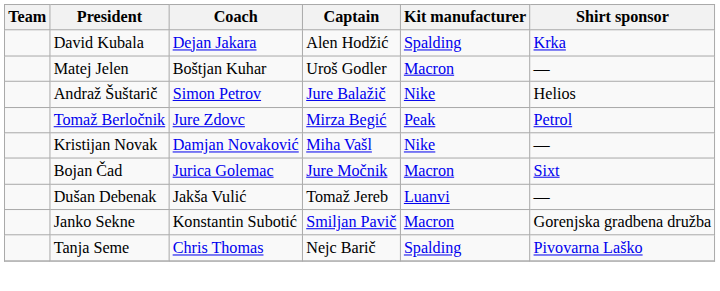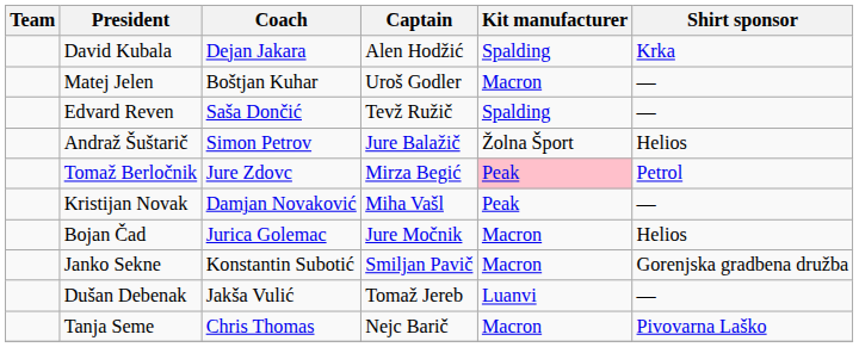 <table class="wikitable sortable">
 <tr>
 <th>Team</th>
 <th>President</th>
 <th>Coach</th>
 <th>Captain</th>
 <th>Kit manufacturer</th>
 <th>Shirt sponsor</th>
 </tr>
 <tr>
 <td></td>
 <td> David Kubala</td>
 <td> <a href='#'>Dejan Jakara</a></td>
 <td> Alen Hodžić</td>
 <td><a href='#'>Spalding</a></td>
 <td><a href='#'>Krka</a></td>
 </tr>
 <tr>
 <td></td>
 <td> Matej Jelen</td>
 <td> Boštjan Kuhar</td>
 <td> Uroš Godler</td>
 <td><a href='#'>Macron</a></td>
 <td>—</td>
 </tr>
 <tr>
 <td></td>
+<td> Edvard Reven</td>
+<td> <a href='#'>Saša Dončić</a></td>
+<td> Tevž Ružič</td>
+<td><a href='#'>Spalding</a></td>
+<td>—</td>
+</tr>
+<tr>
+<td></td>
 <td> Andraž Šuštarič</td>
 <td> <a href='#'>Simon Petrov</a></td>
 <td> <a href='#'>Jure Balažič</a></td>
-<td><a href='#'>Nike</a></td>
+<td>Žolna Šport</td>
 <td>Helios</td>
 </tr>
 <tr>
 <td></td>
 <td> <a href='#'>Tomaž Berločnik</a></td>
 <td> <a href='#'>Jure Zdovc</a></td>
 <td> <a href='#'>Mirza Begić</a></td>
-<td><a href='#'>Peak</a></td>
+<td style="background: pink;"><a href='#'>Peak</a></td>
 <td><a href='#'>Petrol</a></td>
 </tr>
 <tr>
 <td></td>
 <td> Kristijan Novak</td>
 <td> <a href='#'>Damjan Novaković</a></td>
 <td> <a href='#'>Miha Vašl</a></td>
-<td><a href='#'>Nike</a></td>
+<td><a href='#'>Peak</a></td>
 <td>—</td>
 </tr>
 <tr>
 <td></td>
 <td> Bojan Čad</td>
 <td> <a href='#'>Jurica Golemac</a></td>
 <td> <a href='#'>Jure Močnik</a></td>
 <td><a href='#'>Macron</a></td>
-<td><a href='#'>Sixt</a></td>
+<td>Helios</td>
+</tr>
+<tr>
+<td></td>
+<td> Janko Sekne</td>
+<td> Konstantin Subotić</td>
+<td> <a href='#'>Smiljan Pavič</a></td>
+<td><a href='#'>Macron</a></td>
+<td>Gorenjska gradbena družba</td>
 </tr>
 <tr>
 <td></td>
 <td> Dušan Debenak</td>
 <td> Jakša Vulić</td>
 <td> Tomaž Jereb</td>
 <td><a href='#'>Luanvi</a></td>
 <td>—</td>
 </tr>
 <tr>
 <td></td>
-<td> Janko Sekne</td>
-<td> Konstantin Subotić</td>
-<td> <a href='#'>Smiljan Pavič</a></td>
-<td><a href='#'>Macron</a></td>
-<td>Gorenjska gradbena družba</td>
-</tr>
-<tr>
-<td></td>
 <td> Tanja Seme</td>
 <td> <a href='#'>Chris Thomas</a></td>
 <td> Nejc Barič</td>
-<td><a href='#'>Spalding</a></td>
+<td><a href='#'>Macron</a></td>
 <td><a href='#'>Pivovarna Laško</a></td>
 </tr>
 <tr>
 </tr>
 </table>
